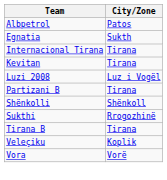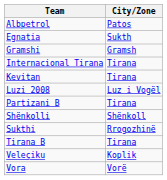 <table class="wikitable sortable">
 <tr>
 <th>Team</th>
 <th>City/Zone</th>
 </tr>
 <tr>
 <td><a href='#'>Albpetrol</a></td>
 <td><a href='#'>Patos</a></td>
 </tr>
 <tr>
 <td><a href='#'>Egnatia</a></td>
 <td><a href='#'>Sukth</a></td>
+</tr>
+<tr>
+<td><a href='#'>Gramshi</a></td>
+<td><a href='#'>Gramsh</a></td>
 </tr>
 <tr>
 <td><a href='#'>Internacional Tirana</a></td>
 <td><a href='#'>Tirana</a></td>
 </tr>
 <tr>
 <td><a href='#'>Kevitan</a></td>
 <td><a href='#'>Tirana</a></td>
 </tr>
 <tr>
 <td><a href='#'>Luzi 2008</a></td>
 <td><a href='#'>Luz i Vogël</a></td>
 </tr>
 <tr>
 <td><a href='#'>Partizani B</a></td>
 <td><a href='#'>Tirana</a></td>
 </tr>
 <tr>
 <td><a href='#'>Shënkolli</a></td>
 <td><a href='#'>Shënkoll</a></td>
 </tr>
 <tr>
 <td><a href='#'>Sukthi</a></td>
 <td><a href='#'>Rrogozhinë</a></td>
 </tr>
 <tr>
 <td><a href='#'>Tirana B</a></td>
 <td><a href='#'>Tirana</a></td>
 </tr>
 <tr>
 <td><a href='#'>Veleçiku</a></td>
 <td><a href='#'>Koplik</a></td>
 </tr>
 <tr>
 <td><a href='#'>Vora</a></td>
 <td><a href='#'>Vorë</a></td>
 </tr>
 </table>
